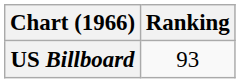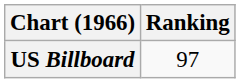 <table class="wikitable plainrowheaders sortable">
 <tr>
 <th scope="col">Chart (1966)</th>
 <th scope="col">Ranking</th>
 </tr>
 <tr>
 <th scope="row">US <em>Billboard</em></th>
-<td style="text-align:center;">93</td>
+<td style="text-align:center;">97</td>
 </tr>
 </table>
